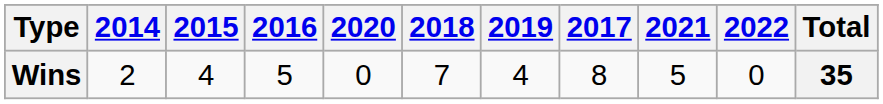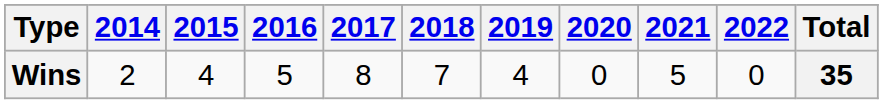 <table class="wikitable">
 <tr>
 <th scope="col">Type</th>
 <th scope="col"><a href='#'>2014</a></th>
 <th scope="col"><a href='#'>2015</a></th>
 <th scope="col"><a href='#'>2016</a></th>
-<th scope="col"><a href='#'>2020</a></th>
+<th scope="col"><a href='#'>2017</a></th>
 <th scope="col"><a href='#'>2018</a></th>
 <th scope="col"><a href='#'>2019</a></th>
-<th scope="col"><a href='#'>2017</a></th>
+<th scope="col"><a href='#'>2020</a></th>
 <th scope="col"><a href='#'>2021</a></th>
 <th scope="col"><a href='#'>2022</a></th>
 <th scope="col">Total</th>
 </tr>
 <tr align=center>
 <th>Wins</th>
 <td>2</td>
 <td>4</td>
 <td>5</td>
-<td>0</td>
+<td>8</td>
 <td>7</td>
 <td>4</td>
-<td>8</td>
+<td>0</td>
 <td>5</td>
 <td>0</td>
 <th>35</th>
 </tr>
 </table>
